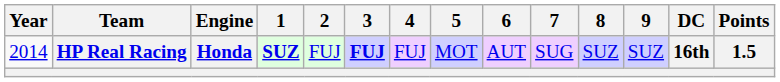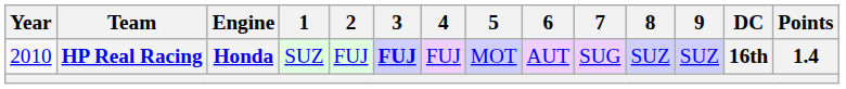 <table class="wikitable" style="text-align:center; font-size:85%">
 <tr>
 <th>Year</th>
 <th>Team</th>
 <th>Engine</th>
 <th>1</th>
 <th>2</th>
 <th>3</th>
 <th>4</th>
 <th>5</th>
 <th>6</th>
 <th>7</th>
 <th>8</th>
 <th>9</th>
 <th>DC</th>
 <th>Points</th>
 </tr>
 <tr>
-<td><a href='#'>2014</a></td>
+<td><a href='#'>2010</a></td>
 <th nowrap><a href='#'>HP Real Racing</a></th>
 <th><a href='#'>Honda</a></th>
-<td style="background:#DFFFDF;"><strong><a href='#'>SUZ</a><br></strong></td>
+<td style="background:#DFFFDF;"><a href='#'>SUZ</a><br></td>
 <td style="background:#DFFFDF;"><a href='#'>FUJ</a><br></td>
 <td style="background:#CFCFFF;"><strong><a href='#'>FUJ</a><br></strong></td>
 <td style="background:#EFCFFF;"><a href='#'>FUJ</a><br></td>
 <td style="background:#CFCFFF;"><a href='#'>MOT</a><br></td>
 <td style="background:#EFCFFF;"><a href='#'>AUT</a><br></td>
 <td style="background:#EFCFFF;"><a href='#'>SUG</a><br></td>
 <td style="background:#CFCFFF;"><a href='#'>SUZ</a><br></td>
 <td style="background:#CFCFFF;"><a href='#'>SUZ</a><br></td>
 <th>16th</th>
-<th>1.5</th>
+<th>1.4</th>
 </tr>
 <tr>
 <th colspan="14"></th>
 </tr>
 </table>
